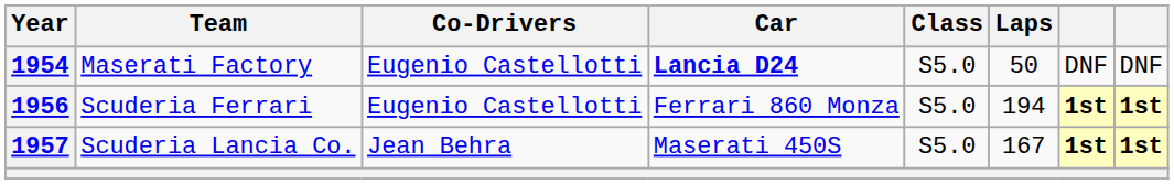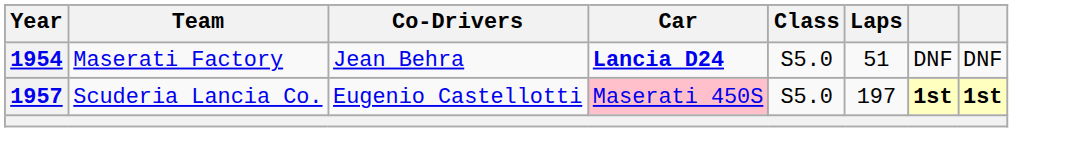 <table class="wikitable" style="text-align:center; font-size:90%">
 <tr>
 <th>Year</th>
 <th>Team</th>
 <th>Co-Drivers</th>
 <th>Car</th>
 <th>Class</th>
 <th>Laps</th>
 <th></th>
 <th></th>
 </tr>
 <tr>
 <th><a href='#'>1954</a></th>
 <td align="left"> <a href='#'>Maserati Factory</a></td>
-<td align="left"> <a href='#'>Eugenio Castellotti</a></td>
+<td align="left"> <a href='#'>Jean Behra</a></td>
 <td align="left"><strong><a href='#'>Lancia D24</a></strong></td>
 <td>S5.0</td>
-<td>50</td>
+<td>51</td>
 <td>DNF</td>
 <td>DNF</td>
 </tr>
 <tr>
-<th><a href='#'>1956</a></th>
-<td align="left"> <a href='#'>Scuderia Ferrari</a></td>
-<td align="left"> <a href='#'>Eugenio Castellotti</a></td>
-<td align="left"><a href='#'>Ferrari 860 Monza</a></td>
-<td>S5.0</td>
-<td>194</td>
-<td style="background:#ffffbf;"><strong>1st</strong></td>
-<td style="background:#ffffbf;"><strong>1st</strong></td>
-</tr>
-<tr>
 <th><a href='#'>1957</a></th>
 <td align="left"> <a href='#'>Scuderia Lancia Co.</a></td>
-<td align="left"> <a href='#'>Jean Behra</a></td>
-<td align="left"><a href='#'>Maserati 450S</a></td>
+<td align="left"> <a href='#'>Eugenio Castellotti</a></td>
+<td align="left" style="background: pink;"><a href='#'>Maserati 450S</a></td>
 <td>S5.0</td>
-<td>167</td>
+<td>197</td>
 <td style="background:#ffffbf;"><strong>1st</strong></td>
 <td style="background:#ffffbf;"><strong>1st</strong></td>
 </tr>
 <tr>
 <th colspan="8"></th>
 </tr>
 </table>
